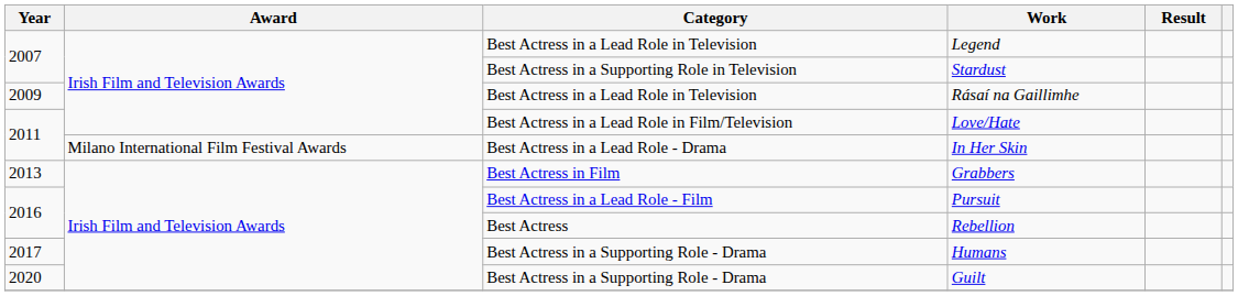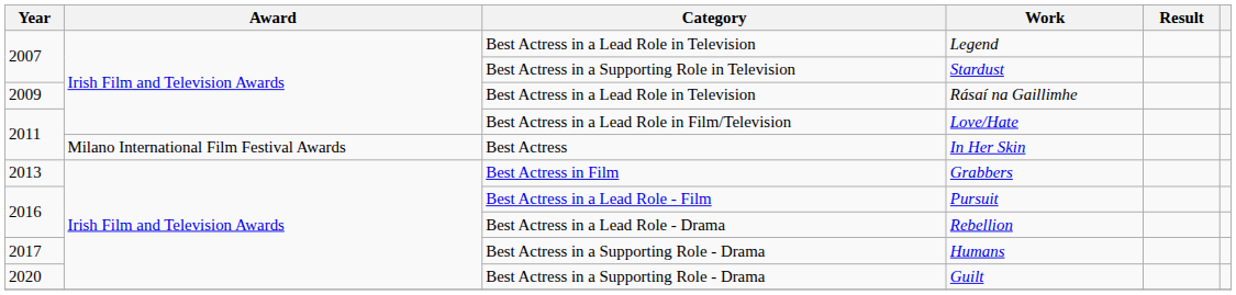 <table class="wikitable sortable" width="95%">
 <tr>
 <th>Year</th>
 <th>Award</th>
 <th>Category</th>
 <th>Work</th>
 <th>Result</th>
 <th class="unsortable"></th>
 </tr>
 <tr>
 <td rowspan="2">2007</td>
 <td rowspan="4"><a href='#'>Irish Film and Television Awards</a></td>
 <td>Best Actress in a Lead Role in Television</td>
 <td><em>Legend</em></td>
 <td></td>
 <td></td>
 </tr>
 <tr>
 <td>Best Actress in a Supporting Role in Television</td>
 <td><em><a href='#'>Stardust</a></em></td>
 <td></td>
 <td></td>
 </tr>
 <tr>
 <td>2009</td>
 <td>Best Actress in a Lead Role in Television</td>
 <td><em>Rásaí na Gaillimhe</em></td>
 <td></td>
 <td></td>
 </tr>
 <tr>
 <td rowspan="2">2011</td>
 <td>Best Actress in a Lead Role in Film/Television</td>
 <td><em><a href='#'>Love/Hate</a></em></td>
 <td></td>
 <td></td>
 </tr>
 <tr>
 <td>Milano International Film Festival Awards</td>
-<td>Best Actress in a Lead Role - Drama</td>
+<td>Best Actress</td>
 <td><em><a href='#'>In Her Skin</a></em></td>
 <td></td>
 <td></td>
 </tr>
 <tr>
 <td>2013</td>
 <td rowspan="5"><a href='#'>Irish Film and Television Awards</a></td>
 <td><a href='#'>Best Actress in Film</a></td>
 <td><em><a href='#'>Grabbers</a></em></td>
 <td></td>
 </tr>
 <tr>
 <td rowspan="2">2016</td>
 <td><a href='#'>Best Actress in a Lead Role - Film</a></td>
 <td><em><a href='#'>Pursuit</a></em></td>
 <td></td>
 <td></td>
 </tr>
 <tr>
-<td>Best Actress</td>
+<td>Best Actress in a Lead Role - Drama</td>
 <td><em><a href='#'>Rebellion</a></em></td>
 <td></td>
 <td></td>
 </tr>
 <tr>
 <td>2017</td>
 <td>Best Actress in a Supporting Role - Drama</td>
 <td><em><a href='#'>Humans</a></em></td>
 <td></td>
 <td></td>
 </tr>
 <tr>
 <td>2020</td>
 <td>Best Actress in a Supporting Role - Drama</td>
 <td><em><a href='#'>Guilt</a></em></td>
 <td></td>
 <td></td>
 </tr>
 <tr>
 </tr>
 </table>
